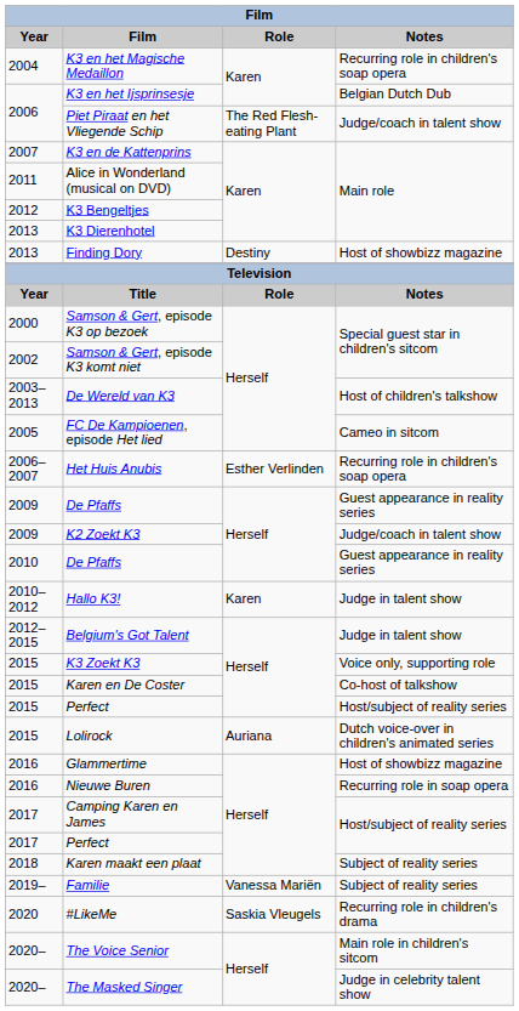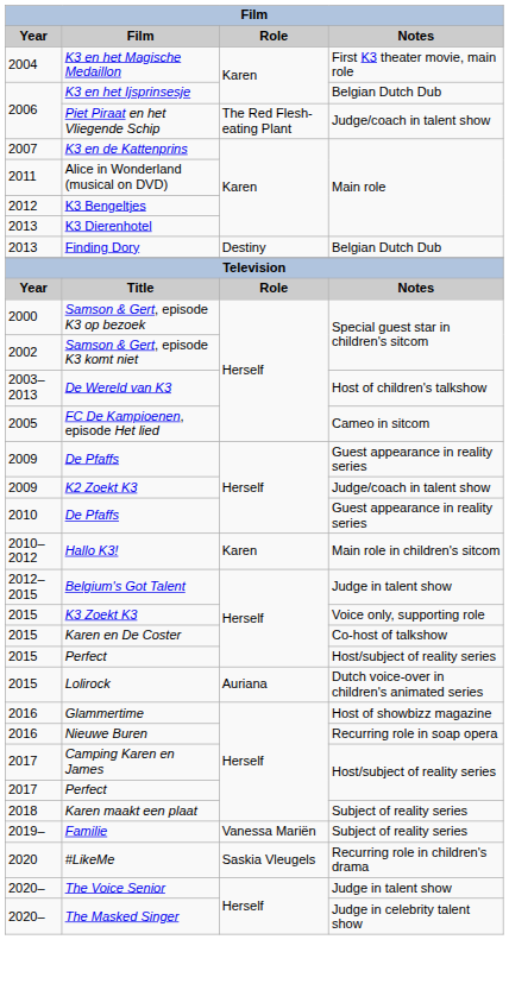 <table class="wikitable">
 <tr align="center">
 <th colspan=4 style="background:#B0C4DE;">Film</th>
 </tr>
 <tr align="center">
 <th style="background: #CCCCCC;">Year</th>
 <th style="background: #CCCCCC;">Film</th>
 <th style="background: #CCCCCC;">Role</th>
 <th style="background: #CCCCCC;">Notes</th>
 </tr>
 <tr>
 <td>2004</td>
 <td><em><a href='#'>K3 en het Magische Medaillon</a></em></td>
 <td rowspan="2">Karen</td>
-<td>Recurring role in children's soap opera</td>
+<td>First <a href='#'>K3</a> theater movie, main role</td>
 </tr>
 <tr>
 <td rowspan="2">2006</td>
 <td><em><a href='#'>K3 en het Ijsprinsesje</a></em></td>
 <td>Belgian Dutch Dub</td>
 </tr>
 <tr>
 <td><em><a href='#'>Piet Piraat</a> en het Vliegende Schip</em></td>
 <td>The Red Flesh-eating Plant</td>
 <td>Judge/coach in talent show</td>
 </tr>
 <tr>
 <td>2007</td>
 <td><em><a href='#'>K3 en de Kattenprins</a></em></td>
 <td rowspan="4">Karen</td>
 <td rowspan="4">Main role</td>
 </tr>
 <tr>
 <td>2011</td>
 <td>Alice in Wonderland (musical on DVD)</td>
 </tr>
 <tr>
 <td>2012</td>
 <td><a href='#'>K3 Bengeltjes</a></td>
 </tr>
 <tr>
 <td>2013</td>
 <td><a href='#'>K3 Dierenhotel</a></td>
 </tr>
 <tr>
 <td>2013</td>
 <td><a href='#'>Finding Dory</a></td>
 <td>Destiny</td>
-<td>Host of showbizz magazine</td>
+<td>Belgian Dutch Dub</td>
 </tr>
 <tr>
 </tr>
 <tr align="center">
 <th colspan=4 style="background:#B0C4DE;">Television</th>
 </tr>
 <tr align="center">
 <th style="background: #CCCCCC;">Year</th>
 <th style="background: #CCCCCC;">Title</th>
 <th style="background: #CCCCCC;">Role</th>
 <th style="background: #CCCCCC;">Notes</th>
 </tr>
 <tr>
 <td>2000</td>
 <td><em><a href='#'>Samson & Gert</a></em>, episode <em>K3 op bezoek</em></td>
 <td rowspan="4">Herself</td>
 <td rowspan="2">Special guest star in children's sitcom</td>
 </tr>
 <tr>
 <td>2002</td>
 <td><em><a href='#'>Samson & Gert</a></em>, episode <em>K3 komt niet</em></td>
 </tr>
 <tr>
 <td>2003–2013</td>
 <td><em><a href='#'>De Wereld van K3</a></em></td>
 <td>Host of children's talkshow</td>
 </tr>
 <tr>
 <td>2005</td>
 <td><em><a href='#'>FC De Kampioenen</a></em>, episode <em>Het lied</em></td>
 <td>Cameo in sitcom</td>
 </tr>
 <tr>
-<td>2006–2007</td>
-<td><em><a href='#'>Het Huis Anubis</a></em></td>
-<td>Esther Verlinden</td>
-<td>Recurring role in children's soap opera</td>
-</tr>
-<tr>
 <td>2009</td>
 <td><em><a href='#'>De Pfaffs</a></em></td>
 <td rowspan="3">Herself</td>
 <td>Guest appearance in reality series</td>
 </tr>
 <tr>
 <td>2009</td>
 <td><em><a href='#'>K2 Zoekt K3</a></em></td>
 <td>Judge/coach in talent show</td>
 </tr>
 <tr>
 <td>2010</td>
 <td><em><a href='#'>De Pfaffs</a></em></td>
 <td>Guest appearance in reality series</td>
 </tr>
 <tr>
 <td>2010–2012</td>
 <td><em><a href='#'>Hallo K3!</a></em></td>
 <td>Karen</td>
-<td>Judge in talent show</td>
+<td>Main role in children's sitcom</td>
 </tr>
 <tr>
 <td>2012–2015</td>
 <td><em><a href='#'>Belgium's Got Talent</a></em></td>
 <td rowspan="4">Herself</td>
 <td>Judge in talent show</td>
 </tr>
 <tr>
 <td>2015</td>
 <td><em><a href='#'>K3 Zoekt K3</a></em></td>
 <td>Voice only, supporting role</td>
 </tr>
 <tr>
 <td>2015</td>
 <td><em>Karen en De Coster</em></td>
 <td>Co-host of talkshow</td>
 </tr>
 <tr>
 <td>2015</td>
 <td><em>Perfect</em></td>
 <td>Host/subject of reality series</td>
 </tr>
 <tr>
 <td>2015</td>
 <td><em>Lolirock</em></td>
 <td>Auriana</td>
 <td>Dutch voice-over in children's animated series</td>
 </tr>
 <tr>
 <td>2016</td>
 <td><em>Glammertime</em></td>
 <td rowspan="5">Herself</td>
 <td>Host of showbizz magazine</td>
 </tr>
 <tr>
 <td>2016</td>
 <td><em>Nieuwe Buren</em></td>
 <td>Recurring role in soap opera</td>
 </tr>
 <tr>
 <td>2017</td>
 <td><em>Camping Karen en James</em></td>
 <td rowspan="2">Host/subject of reality series</td>
 </tr>
 <tr>
 <td>2017</td>
 <td><em>Perfect</em></td>
 </tr>
 <tr>
 <td>2018</td>
 <td><em>Karen maakt een plaat</em></td>
 <td>Subject of reality series</td>
 </tr>
 <tr>
 <td>2019–</td>
 <td><em><a href='#'>Familie</a></em></td>
 <td>Vanessa Mariën</td>
 <td>Subject of reality series</td>
 </tr>
 <tr>
 <td>2020</td>
 <td><em>#LikeMe</em></td>
 <td>Saskia Vleugels</td>
 <td>Recurring role in children's drama</td>
 </tr>
 <tr>
 <td>2020–</td>
 <td><em><a href='#'>The Voice Senior</a></em></td>
 <td rowspan="2">Herself</td>
-<td>Main role in children's sitcom</td>
+<td>Judge in talent show</td>
 </tr>
 <tr>
 <td>2020–</td>
 <td><em><a href='#'>The Masked Singer</a></em></td>
 <td>Judge in celebrity talent show</td>
 </tr>
 </table>
